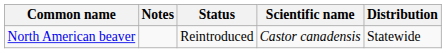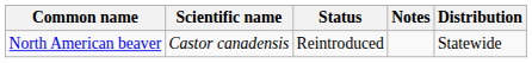 <table class="wikitable">
 <tr>
 <th>Common name</th>
+<th>Scientific name</th>
+<th>Status</th>
 <th>Notes</th>
-<th>Status</th>
-<th>Scientific name</th>
 <th>Distribution</th>
 </tr>
 <tr>
 <td><a href='#'>North American beaver</a></td>
+<td><em>Castor canadensis</em></td>
+<td>Reintroduced</td>
 <td></td>
-<td>Reintroduced</td>
-<td><em>Castor canadensis</em></td>
 <td>Statewide</td>
 </tr>
 </table>
